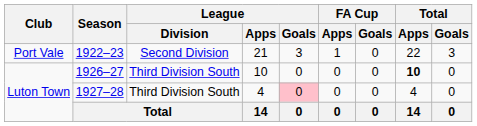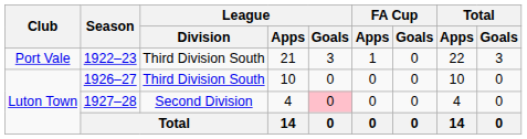 <table class="wikitable" style="text-align: center;">
 <tr>
 <th rowspan="2">Club</th>
 <th rowspan="2">Season</th>
 <th colspan="3">League</th>
 <th colspan="2">FA Cup</th>
 <th colspan="2">Total</th>
 </tr>
 <tr>
 <th>Division</th>
 <th>Apps</th>
 <th>Goals</th>
 <th>Apps</th>
 <th>Goals</th>
 <th>Apps</th>
 <th>Goals</th>
 </tr>
 <tr>
 <td><a href='#'>Port Vale</a></td>
 <td><a href='#'>1922–23</a></td>
-<td><a href='#'>Second Division</a></td>
+<td>Third Division South</td>
 <td>21</td>
 <td>3</td>
 <td>1</td>
 <td>0</td>
 <td>22</td>
 <td>3</td>
 </tr>
 <tr>
 <td rowspan="3"><a href='#'>Luton Town</a></td>
 <td><a href='#'>1926–27</a></td>
 <td><a href='#'>Third Division South</a></td>
 <td>10</td>
 <td>0</td>
 <td>0</td>
 <td>0</td>
-<td><strong>10</strong></td>
+<td>10</td>
 <td>0</td>
 </tr>
 <tr>
 <td><a href='#'>1927–28</a></td>
-<td>Third Division South</td>
+<td><a href='#'>Second Division</a></td>
 <td>4</td>
 <td style="background: pink;">0</td>
 <td>0</td>
 <td>0</td>
 <td>4</td>
 <td>0</td>
 </tr>
 <tr>
 <th colspan="2">Total</th>
 <th>14</th>
 <th>0</th>
 <th>0</th>
 <th>0</th>
 <th>14</th>
 <th>0</th>
 </tr>
 </table>
